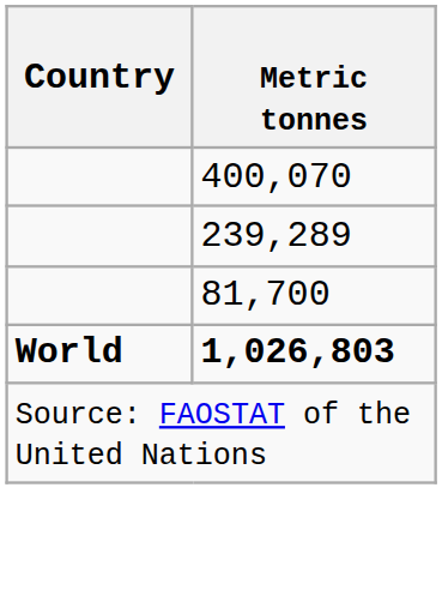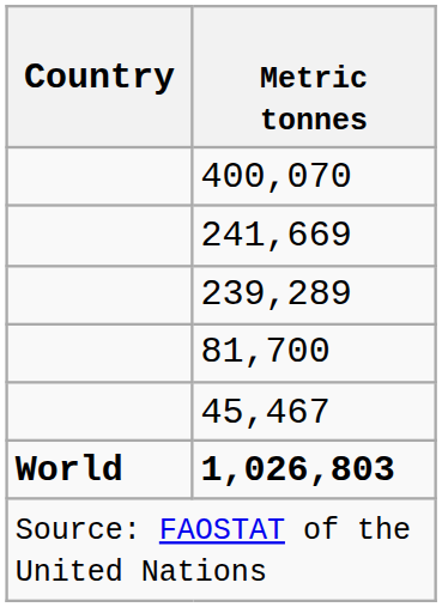 <table class="wikitable" style="float:right; clear:right; width:12em; text-align:left; margin-right:1em;">
 <tr>
 <th scope="col">Country</th>
 <th scope="col"><br><small>Metric tonnes</small></th>
 </tr>
 <tr>
 <td></td>
 <td>400,070</td>
 </tr>
 <tr>
 <td></td>
+<td>241,669</td>
+</tr>
+<tr>
+<td></td>
 <td>239,289</td>
 </tr>
 <tr>
 <td></td>
 <td>81,700</td>
+</tr>
+<tr>
+<td></td>
+<td>45,467</td>
 </tr>
 <tr>
 <td><strong>World</strong></td>
 <td><strong>1,026,803</strong></td>
 </tr>
 <tr>
 <td colspan="2"><small>Source: <a href='#'>FAOSTAT</a> of the United Nations</small></td>
 </tr>
 </table>
